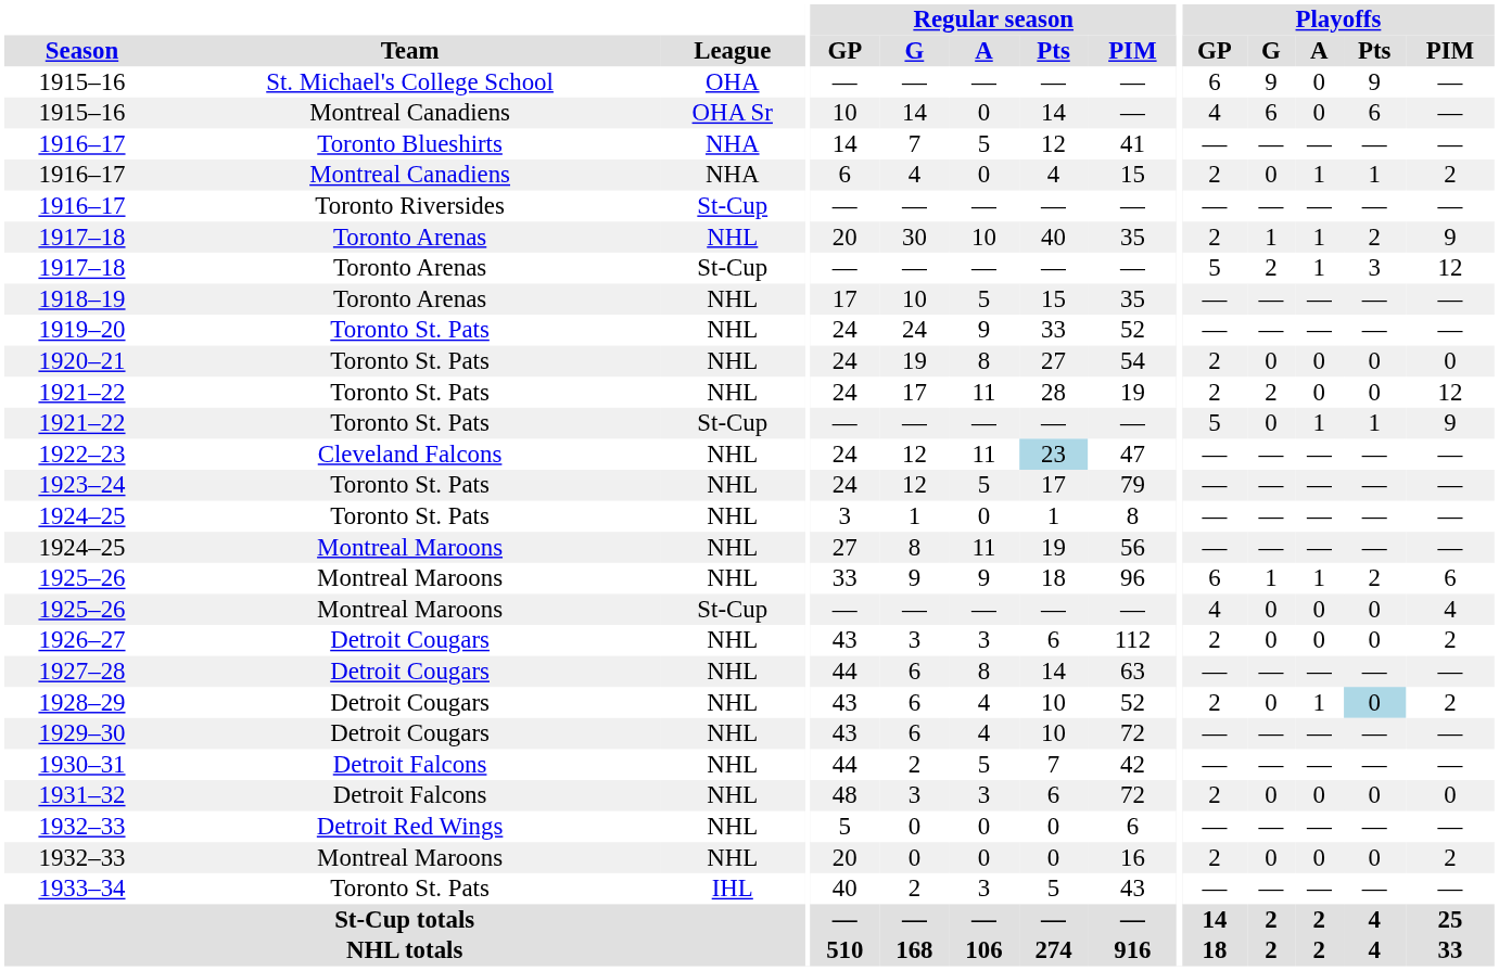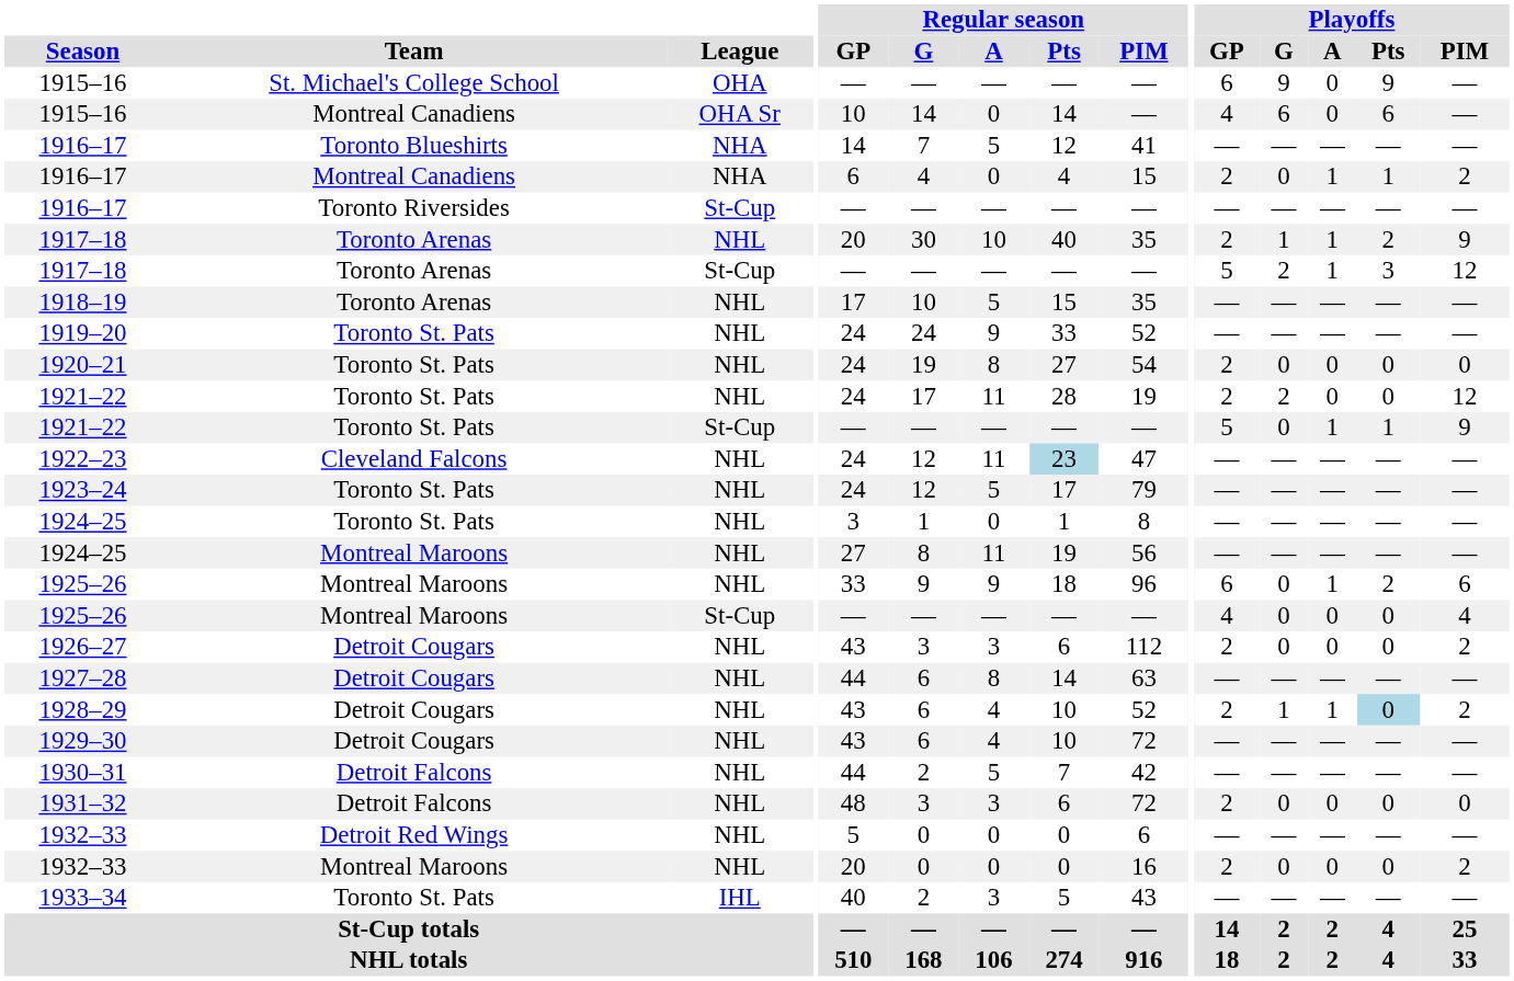 <table border="0" cellpadding="1" cellspacing="0" style="text-align:center; width:60em">
 <tr bgcolor="#e0e0e0">
 <th colspan="3" bgcolor="#ffffff"></th>
 <th rowspan="100" bgcolor="#ffffff"></th>
 <th colspan="5"><a href='#'>Regular season</a></th>
 <th rowspan="100" bgcolor="#ffffff"></th>
 <th colspan="5"><a href='#'>Playoffs</a></th>
 </tr>
 <tr bgcolor="#e0e0e0">
 <th><a href='#'>Season</a></th>
 <th>Team</th>
 <th>League</th>
 <th>GP</th>
 <th><a href='#'>G</a></th>
 <th><a href='#'>A</a></th>
 <th><a href='#'>Pts</a></th>
 <th><a href='#'>PIM</a></th>
 <th>GP</th>
 <th>G</th>
 <th>A</th>
 <th>Pts</th>
 <th>PIM</th>
 </tr>
 <tr>
 <td>1915–16</td>
 <td><a href='#'>St. Michael's College School</a></td>
 <td><a href='#'>OHA</a></td>
 <td>—</td>
 <td>—</td>
 <td>—</td>
 <td>—</td>
 <td>—</td>
 <td>6</td>
 <td>9</td>
 <td>0</td>
 <td>9</td>
 <td>—</td>
 </tr>
 <tr bgcolor="#f0f0f0">
 <td>1915–16</td>
 <td>Montreal Canadiens</td>
 <td><a href='#'>OHA Sr</a></td>
 <td>10</td>
 <td>14</td>
 <td>0</td>
 <td>14</td>
 <td>—</td>
 <td>4</td>
 <td>6</td>
 <td>0</td>
 <td>6</td>
 <td>—</td>
 </tr>
 <tr>
 <td><a href='#'>1916–17</a></td>
 <td><a href='#'>Toronto Blueshirts</a></td>
 <td><a href='#'>NHA</a></td>
 <td>14</td>
 <td>7</td>
 <td>5</td>
 <td>12</td>
 <td>41</td>
 <td>—</td>
 <td>—</td>
 <td>—</td>
 <td>—</td>
 <td>—</td>
 </tr>
 <tr bgcolor="#f0f0f0">
 <td>1916–17</td>
 <td><a href='#'>Montreal Canadiens</a></td>
 <td>NHA</td>
 <td>6</td>
 <td>4</td>
 <td>0</td>
 <td>4</td>
 <td>15</td>
 <td>2</td>
 <td>0</td>
 <td>1</td>
 <td>1</td>
 <td>2</td>
 </tr>
 <tr>
 <td><a href='#'>1916–17</a></td>
 <td>Toronto Riversides</td>
 <td><a href='#'>St-Cup</a></td>
 <td>—</td>
 <td>—</td>
 <td>—</td>
 <td>—</td>
 <td>—</td>
 <td>—</td>
 <td>—</td>
 <td>—</td>
 <td>—</td>
 <td>—</td>
 </tr>
 <tr bgcolor="#f0f0f0">
 <td><a href='#'>1917–18</a></td>
 <td><a href='#'>Toronto Arenas</a></td>
 <td><a href='#'>NHL</a></td>
 <td>20</td>
 <td>30</td>
 <td>10</td>
 <td>40</td>
 <td>35</td>
 <td>2</td>
 <td>1</td>
 <td>1</td>
 <td>2</td>
 <td>9</td>
 </tr>
 <tr>
 <td><a href='#'>1917–18</a></td>
 <td>Toronto Arenas</td>
 <td>St-Cup</td>
 <td>—</td>
 <td>—</td>
 <td>—</td>
 <td>—</td>
 <td>—</td>
 <td>5</td>
 <td>2</td>
 <td>1</td>
 <td>3</td>
 <td>12</td>
 </tr>
 <tr bgcolor="#f0f0f0">
 <td><a href='#'>1918–19</a></td>
 <td>Toronto Arenas</td>
 <td>NHL</td>
 <td>17</td>
 <td>10</td>
 <td>5</td>
 <td>15</td>
 <td>35</td>
 <td>—</td>
 <td>—</td>
 <td>—</td>
 <td>—</td>
 <td>—</td>
 </tr>
 <tr>
 <td><a href='#'>1919–20</a></td>
 <td><a href='#'>Toronto St. Pats</a></td>
 <td>NHL</td>
 <td>24</td>
 <td>24</td>
 <td>9</td>
 <td>33</td>
 <td>52</td>
 <td>—</td>
 <td>—</td>
 <td>—</td>
 <td>—</td>
 <td>—</td>
 </tr>
 <tr bgcolor="#f0f0f0">
 <td><a href='#'>1920–21</a></td>
 <td>Toronto St. Pats</td>
 <td>NHL</td>
 <td>24</td>
 <td>19</td>
 <td>8</td>
 <td>27</td>
 <td>54</td>
 <td>2</td>
 <td>0</td>
 <td>0</td>
 <td>0</td>
 <td>0</td>
 </tr>
 <tr>
 <td><a href='#'>1921–22</a></td>
 <td>Toronto St. Pats</td>
 <td>NHL</td>
 <td>24</td>
 <td>17</td>
 <td>11</td>
 <td>28</td>
 <td>19</td>
 <td>2</td>
 <td>2</td>
 <td>0</td>
 <td>0</td>
 <td>12</td>
 </tr>
 <tr bgcolor="#f0f0f0">
 <td><a href='#'>1921–22</a></td>
 <td>Toronto St. Pats</td>
 <td>St-Cup</td>
 <td>—</td>
 <td>—</td>
 <td>—</td>
 <td>—</td>
 <td>—</td>
 <td>5</td>
 <td>0</td>
 <td>1</td>
 <td>1</td>
 <td>9</td>
 </tr>
 <tr>
 <td><a href='#'>1922–23</a></td>
 <td><a href='#'>Cleveland Falcons</a></td>
 <td>NHL</td>
 <td>24</td>
 <td>12</td>
 <td>11</td>
 <td style="background: lightblue;">23</td>
 <td>47</td>
 <td>—</td>
 <td>—</td>
 <td>—</td>
 <td>—</td>
 <td>—</td>
 </tr>
 <tr bgcolor="#f0f0f0">
 <td><a href='#'>1923–24</a></td>
 <td>Toronto St. Pats</td>
 <td>NHL</td>
 <td>24</td>
 <td>12</td>
 <td>5</td>
 <td>17</td>
 <td>79</td>
 <td>—</td>
 <td>—</td>
 <td>—</td>
 <td>—</td>
 <td>—</td>
 </tr>
 <tr>
 <td><a href='#'>1924–25</a></td>
 <td>Toronto St. Pats</td>
 <td>NHL</td>
 <td>3</td>
 <td>1</td>
 <td>0</td>
 <td>1</td>
 <td>8</td>
 <td>—</td>
 <td>—</td>
 <td>—</td>
 <td>—</td>
 <td>—</td>
 </tr>
 <tr bgcolor="#f0f0f0">
 <td>1924–25</td>
 <td><a href='#'>Montreal Maroons</a></td>
 <td>NHL</td>
 <td>27</td>
 <td>8</td>
 <td>11</td>
 <td>19</td>
 <td>56</td>
 <td>—</td>
 <td>—</td>
 <td>—</td>
 <td>—</td>
 <td>—</td>
 </tr>
 <tr>
 <td><a href='#'>1925–26</a></td>
 <td>Montreal Maroons</td>
 <td>NHL</td>
 <td>33</td>
 <td>9</td>
 <td>9</td>
 <td>18</td>
 <td>96</td>
 <td>6</td>
-<td>1</td>
+<td>0</td>
 <td>1</td>
 <td>2</td>
 <td>6</td>
 </tr>
 <tr bgcolor="#f0f0f0">
 <td><a href='#'>1925–26</a></td>
 <td>Montreal Maroons</td>
 <td>St-Cup</td>
 <td>—</td>
 <td>—</td>
 <td>—</td>
 <td>—</td>
 <td>—</td>
 <td>4</td>
 <td>0</td>
 <td>0</td>
 <td>0</td>
 <td>4</td>
 </tr>
 <tr>
 <td><a href='#'>1926–27</a></td>
 <td><a href='#'>Detroit Cougars</a></td>
 <td>NHL</td>
 <td>43</td>
 <td>3</td>
 <td>3</td>
 <td>6</td>
 <td>112</td>
 <td>2</td>
 <td>0</td>
 <td>0</td>
 <td>0</td>
 <td>2</td>
 </tr>
 <tr bgcolor="#f0f0f0">
 <td><a href='#'>1927–28</a></td>
 <td><a href='#'>Detroit Cougars</a></td>
 <td>NHL</td>
 <td>44</td>
 <td>6</td>
 <td>8</td>
 <td>14</td>
 <td>63</td>
 <td>—</td>
 <td>—</td>
 <td>—</td>
 <td>—</td>
 <td>—</td>
 </tr>
 <tr>
 <td><a href='#'>1928–29</a></td>
 <td>Detroit Cougars</td>
 <td>NHL</td>
 <td>43</td>
 <td>6</td>
 <td>4</td>
 <td>10</td>
 <td>52</td>
 <td>2</td>
-<td>0</td>
+<td>1</td>
 <td>1</td>
 <td style="background: lightblue;">0</td>
 <td>2</td>
 </tr>
 <tr bgcolor="#f0f0f0">
 <td><a href='#'>1929–30</a></td>
 <td>Detroit Cougars</td>
 <td>NHL</td>
 <td>43</td>
 <td>6</td>
 <td>4</td>
 <td>10</td>
 <td>72</td>
 <td>—</td>
 <td>—</td>
 <td>—</td>
 <td>—</td>
 <td>—</td>
 </tr>
 <tr>
 <td><a href='#'>1930–31</a></td>
 <td><a href='#'>Detroit Falcons</a></td>
 <td>NHL</td>
 <td>44</td>
 <td>2</td>
 <td>5</td>
 <td>7</td>
 <td>42</td>
 <td>—</td>
 <td>—</td>
 <td>—</td>
 <td>—</td>
 <td>—</td>
 </tr>
 <tr bgcolor="#f0f0f0">
 <td><a href='#'>1931–32</a></td>
 <td>Detroit Falcons</td>
 <td>NHL</td>
 <td>48</td>
 <td>3</td>
 <td>3</td>
 <td>6</td>
 <td>72</td>
 <td>2</td>
 <td>0</td>
 <td>0</td>
 <td>0</td>
 <td>0</td>
 </tr>
 <tr>
 <td><a href='#'>1932–33</a></td>
 <td><a href='#'>Detroit Red Wings</a></td>
 <td>NHL</td>
 <td>5</td>
 <td>0</td>
 <td>0</td>
 <td>0</td>
 <td>6</td>
 <td>—</td>
 <td>—</td>
 <td>—</td>
 <td>—</td>
 <td>—</td>
 </tr>
 <tr bgcolor="#f0f0f0">
 <td>1932–33</td>
 <td>Montreal Maroons</td>
 <td>NHL</td>
 <td>20</td>
 <td>0</td>
 <td>0</td>
 <td>0</td>
 <td>16</td>
 <td>2</td>
 <td>0</td>
 <td>0</td>
 <td>0</td>
 <td>2</td>
 </tr>
 <tr>
 <td><a href='#'>1933–34</a></td>
 <td>Toronto St. Pats</td>
 <td><a href='#'>IHL</a></td>
 <td>40</td>
 <td>2</td>
 <td>3</td>
 <td>5</td>
 <td>43</td>
 <td>—</td>
 <td>—</td>
 <td>—</td>
 <td>—</td>
 <td>—</td>
 </tr>
 <tr bgcolor="#e0e0e0">
 <th colspan="3">St-Cup totals</th>
 <th>—</th>
 <th>—</th>
 <th>—</th>
 <th>—</th>
 <th>—</th>
 <th>14</th>
 <th>2</th>
 <th>2</th>
 <th>4</th>
 <th>25</th>
 </tr>
 <tr bgcolor="#e0e0e0">
 <th colspan="3">NHL totals</th>
 <th>510</th>
 <th>168</th>
 <th>106</th>
 <th>274</th>
 <th>916</th>
 <th>18</th>
 <th>2</th>
 <th>2</th>
 <th>4</th>
 <th>33</th>
 </tr>
 </table>
